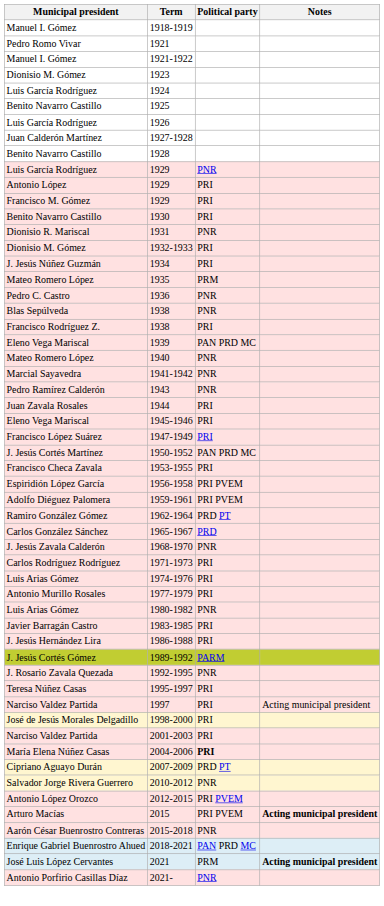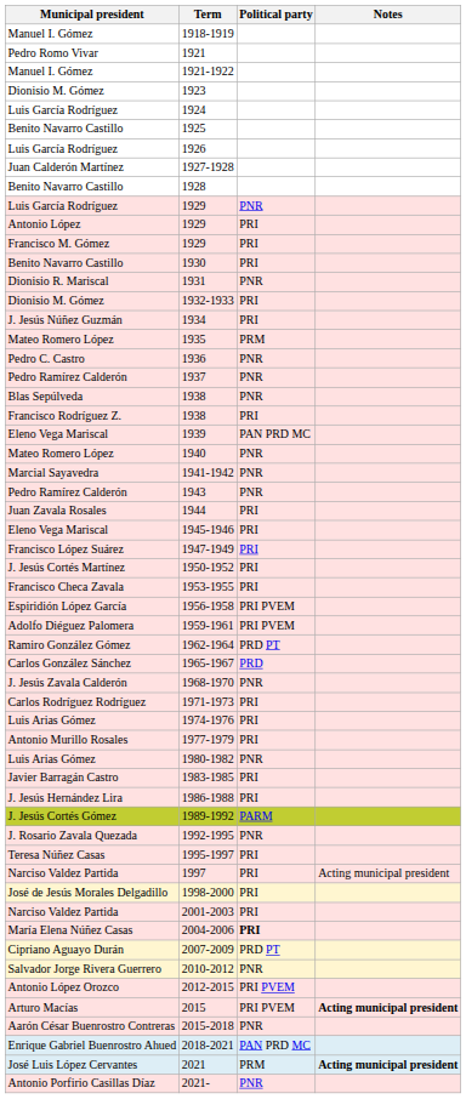 <table class="wikitable">
 <tr>
 <th>Municipal president</th>
 <th>Term</th>
 <th>Political party</th>
 <th>Notes</th>
 </tr>
 <tr style="background:#ffffff">
 <td>Manuel I. Gómez</td>
 <td>1918-1919</td>
 <td></td>
 <td></td>
 </tr>
 <tr style="background:#ffffff">
 <td>Pedro Romo Vivar</td>
 <td>1921</td>
 <td></td>
 <td></td>
 </tr>
 <tr style="background:#ffffff">
 <td>Manuel I. Gómez</td>
 <td>1921-1922</td>
 <td></td>
 <td></td>
 </tr>
 <tr style="background:#ffffff">
 <td>Dionisio M. Gómez</td>
 <td>1923</td>
 <td></td>
 <td></td>
 </tr>
 <tr style="background:#ffffff">
 <td>Luis García Rodríguez</td>
 <td>1924</td>
 <td></td>
 <td></td>
 </tr>
 <tr style="background:#ffffff">
 <td>Benito Navarro Castillo</td>
 <td>1925</td>
 <td></td>
 <td></td>
 </tr>
 <tr style="background:#ffffff">
 <td>Luis García Rodríguez</td>
 <td>1926</td>
 <td></td>
 <td></td>
 </tr>
 <tr style="background:#ffffff">
 <td>Juan Calderón Martínez</td>
 <td>1927-1928</td>
 <td></td>
 <td></td>
 </tr>
 <tr style="background:#ffffff">
 <td>Benito Navarro Castillo</td>
 <td>1928</td>
 <td></td>
 <td></td>
 </tr>
 <tr style="background:#ffe1e1">
 <td>Luis García Rodríguez</td>
 <td>1929</td>
 <td><a href='#'>PNR</a> </td>
 <td></td>
 </tr>
 <tr style="background:#ffe1e1">
 <td>Antonio López</td>
 <td>1929</td>
 <td>PRI </td>
 <td></td>
 </tr>
 <tr style="background:#ffe1e1">
 <td>Francisco M. Gómez</td>
 <td>1929</td>
 <td>PRI </td>
 <td></td>
 </tr>
 <tr style="background:#ffe1e1">
 <td>Benito Navarro Castillo</td>
 <td>1930</td>
 <td>PRI </td>
 <td></td>
 </tr>
 <tr style="background:#ffe1e1">
 <td>Dionisio R. Mariscal</td>
 <td>1931</td>
 <td>PNR </td>
 <td></td>
 </tr>
 <tr style="background:#ffe1e1">
 <td>Dionisio M. Gómez</td>
 <td>1932-1933</td>
 <td>PRI </td>
 <td></td>
 </tr>
 <tr style="background:#ffe1e1">
 <td>J. Jesús Núñez Guzmán</td>
 <td>1934</td>
 <td>PRI </td>
 <td></td>
 </tr>
 <tr style="background:#ffe1e1">
 <td>Mateo Romero López</td>
 <td>1935</td>
 <td>PRM </td>
 <td></td>
 </tr>
 <tr style="background:#ffe1e1">
 <td>Pedro C. Castro</td>
 <td>1936</td>
 <td>PNR </td>
 <td></td>
 </tr>
 <tr style="background:#ffe1e1">
+<td>Pedro Ramírez Calderón</td>
+<td>1937</td>
+<td>PNR </td>
+<td></td>
+</tr>
+<tr style="background:#ffe1e1">
 <td>Blas Sepúlveda</td>
 <td>1938</td>
 <td>PNR </td>
 <td></td>
 </tr>
 <tr style="background:#ffe1e1">
 <td>Francisco Rodríguez Z.</td>
 <td>1938</td>
 <td>PRI </td>
 <td></td>
 </tr>
 <tr style="background:#ffe1e1">
 <td>Eleno Vega Mariscal</td>
 <td>1939</td>
 <td>PAN  PRD  MC </td>
 <td></td>
 </tr>
 <tr style="background:#ffe1e1">
 <td>Mateo Romero López</td>
 <td>1940</td>
 <td>PNR </td>
 <td></td>
 </tr>
 <tr style="background:#ffe1e1">
 <td>Marcial Sayavedra</td>
 <td>1941-1942</td>
 <td>PNR </td>
 <td></td>
 </tr>
 <tr style="background:#ffe1e1">
 <td>Pedro Ramírez Calderón</td>
 <td>1943</td>
 <td>PNR </td>
 <td></td>
 </tr>
 <tr style="background:#ffe1e1">
 <td>Juan Zavala Rosales</td>
 <td>1944</td>
 <td>PRI </td>
 <td></td>
 </tr>
 <tr style="background:#ffe1e1">
 <td>Eleno Vega Mariscal</td>
 <td>1945-1946</td>
 <td>PRI </td>
 <td></td>
 </tr>
 <tr style="background:#ffe1e1">
 <td>Francisco López Suárez</td>
 <td>1947-1949</td>
 <td><a href='#'>PRI</a> </td>
 <td></td>
 </tr>
 <tr style="background:#ffe1e1">
 <td>J. Jesús Cortés Martínez</td>
 <td>1950-1952</td>
-<td>PAN  PRD  MC </td>
+<td>PRI </td>
 <td></td>
 </tr>
 <tr style="background:#ffe1e1">
 <td>Francisco Checa Zavala</td>
 <td>1953-1955</td>
 <td>PRI </td>
 <td></td>
 </tr>
 <tr style="background:#ffe1e1">
 <td>Espiridión López García</td>
 <td>1956-1958</td>
 <td>PRI  PVEM </td>
 <td></td>
 </tr>
 <tr style="background:#ffe1e1">
 <td>Adolfo Diéguez Palomera</td>
 <td>1959-1961</td>
 <td>PRI  PVEM </td>
 <td></td>
 </tr>
 <tr style="background:#ffe1e1">
 <td>Ramiro González Gómez</td>
 <td>1962-1964</td>
 <td>PRD  <a href='#'>PT</a> </td>
 <td></td>
 </tr>
 <tr style="background:#ffe1e1">
 <td>Carlos González Sánchez</td>
 <td>1965-1967</td>
 <td><a href='#'>PRD</a> </td>
 <td></td>
 </tr>
 <tr style="background:#ffe1e1">
 <td>J. Jesús Zavala Calderón</td>
 <td>1968-1970</td>
 <td>PNR </td>
 <td></td>
 </tr>
 <tr style="background:#ffe1e1">
 <td>Carlos Rodríguez Rodríguez</td>
 <td>1971-1973</td>
 <td>PRI </td>
 <td></td>
 </tr>
 <tr style="background:#ffe1e1">
 <td>Luis Arias Gómez</td>
 <td>1974-1976</td>
 <td>PRI </td>
 <td></td>
 </tr>
 <tr style="background:#ffe1e1">
 <td>Antonio Murillo Rosales</td>
 <td>1977-1979</td>
 <td>PRI </td>
 <td></td>
 </tr>
 <tr style="background:#ffe1e1">
 <td>Luis Arias Gómez</td>
 <td>1980-1982</td>
 <td>PNR </td>
 <td></td>
 </tr>
 <tr style="background:#ffe1e1">
 <td>Javier Barragán Castro</td>
 <td>1983-1985</td>
 <td>PRI </td>
 <td></td>
 </tr>
 <tr style="background:#ffe1e1">
 <td>J. Jesús Hernández Lira</td>
 <td>1986-1988</td>
 <td>PRI </td>
 <td></td>
 </tr>
 <tr style="background:#c1cd32">
 <td>J. Jesús Cortés Gómez</td>
 <td>1989-1992</td>
 <td><a href='#'>PARM</a> </td>
 <td></td>
 </tr>
 <tr style="background:#ffe1e1">
 <td>J. Rosario Zavala Quezada</td>
 <td>1992-1995</td>
 <td>PNR </td>
 <td></td>
 </tr>
 <tr style="background:#ffe1e1">
 <td>Teresa Núñez Casas</td>
 <td>1995-1997</td>
 <td>PRI </td>
 <td></td>
 </tr>
 <tr style="background:#ffe1e1">
 <td>Narciso Valdez Partida</td>
 <td>1997</td>
 <td>PRI </td>
 <td>Acting municipal president</td>
 </tr>
 <tr style="background:#fff6d0">
 <td>José de Jesús Morales Delgadillo</td>
 <td>1998-2000</td>
 <td>PRI </td>
 <td></td>
 </tr>
 <tr style="background:#ffe1e1">
 <td>Narciso Valdez Partida</td>
 <td>2001-2003</td>
 <td>PRI </td>
 <td></td>
 </tr>
 <tr style="background:#ffe1e1">
 <td>María Elena Núñez Casas</td>
 <td>2004-2006</td>
 <td><strong>PRI </strong></td>
 <td></td>
 </tr>
 <tr style="background:#fff6d0">
 <td>Cipriano Aguayo Durán</td>
 <td>2007-2009</td>
 <td>PRD  <a href='#'>PT</a> </td>
 <td></td>
 </tr>
 <tr style="background:#fff6d0">
 <td>Salvador Jorge Rivera Guerrero</td>
 <td>2010-2012</td>
 <td>PNR </td>
 <td></td>
 </tr>
 <tr style="background:#ffe1e1">
 <td>Antonio López Orozco</td>
 <td>2012-2015</td>
 <td>PRI  <a href='#'>PVEM</a> </td>
 <td></td>
 </tr>
 <tr style="background:#ffe1e1">
 <td>Arturo Macías</td>
 <td>2015</td>
 <td>PRI  PVEM </td>
 <td><strong>Acting municipal president</strong></td>
 </tr>
 <tr style="background:#ffe1e1">
 <td>Aarón César Buenrostro Contreras</td>
 <td>2015-2018</td>
 <td>PNR </td>
 <td></td>
 </tr>
 <tr style="background:#ddeef6">
 <td>Enrique Gabriel Buenrostro Ahued</td>
 <td>2018-2021</td>
 <td><a href='#'>PAN</a>  PRD  <a href='#'>MC</a> </td>
 <td></td>
 </tr>
 <tr style="background:#ddeef6">
 <td>José Luis López Cervantes</td>
 <td>2021</td>
 <td>PRM </td>
 <td><strong>Acting municipal president</strong></td>
 </tr>
 <tr style="background:#ffe1e1">
 <td>Antonio Porfirio Casillas Díaz</td>
 <td>2021-</td>
 <td><a href='#'>PNR</a> </td>
 <td></td>
 </tr>
 </table>
